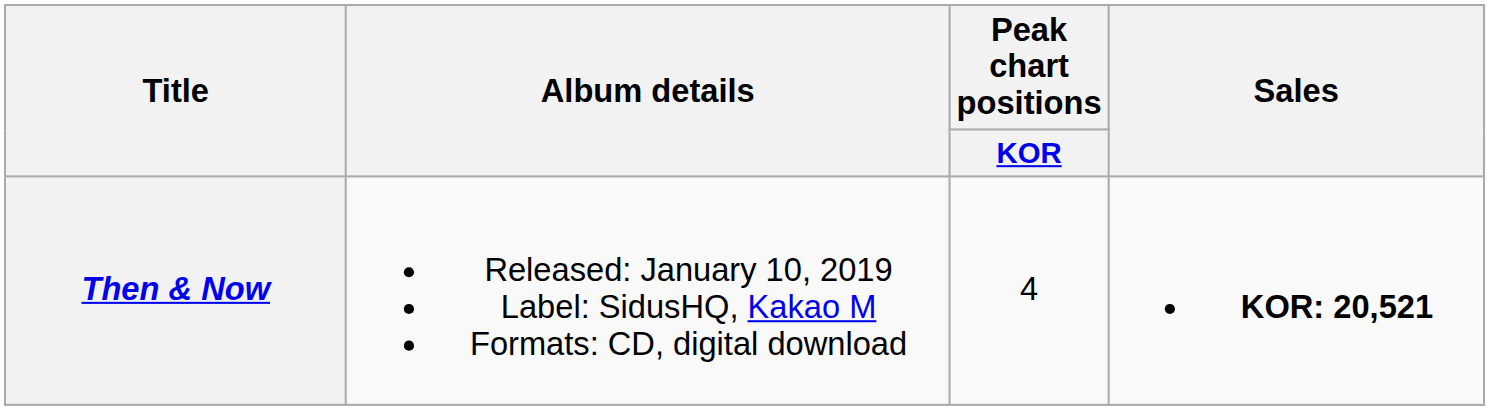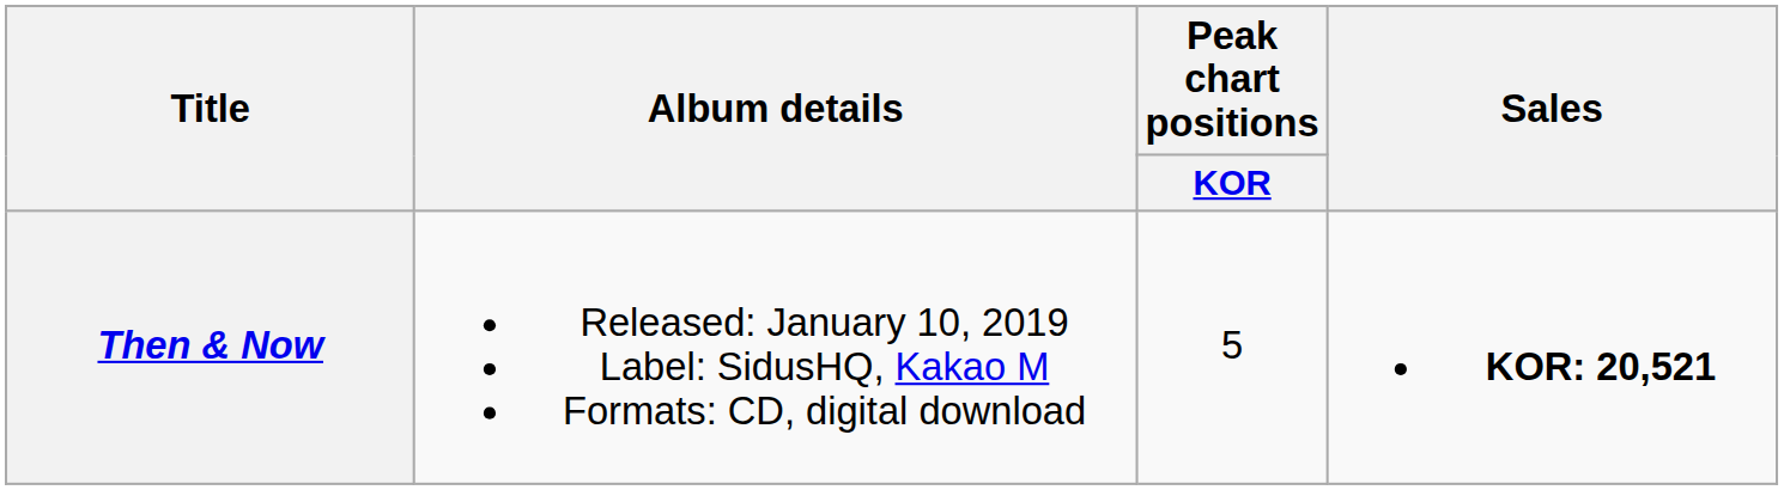 <table class="wikitable plainrowheaders" style="text-align:center;">
 <tr>
 <th scope="col" rowspan="2" style="width:10em;">Title</th>
 <th scope="col" rowspan="2" style="width:18em;">Album details</th>
 <th scope="col" colspan="1">Peak chart positions</th>
 <th scope="col" rowspan="2" style="width:11em;">Sales</th>
 </tr>
 <tr>
 <th scope="col" style="width:3em;font-size:90%;"><a href='#'>KOR</a><br></th>
 </tr>
 <tr>
 <th scope="row"><em><a href='#'>Then & Now</a></em></th>
 <td><br><ul><li>Released: January 10, 2019 </li><li>Label: SidusHQ, <a href='#'>Kakao M</a></li><li>Formats: CD, digital download</li></ul></td>
-<td>4</td>
+<td>5</td>
 <td><strong><br><ul><li>KOR: 20,521</li></ul></strong></td>
 </tr>
 </table>
